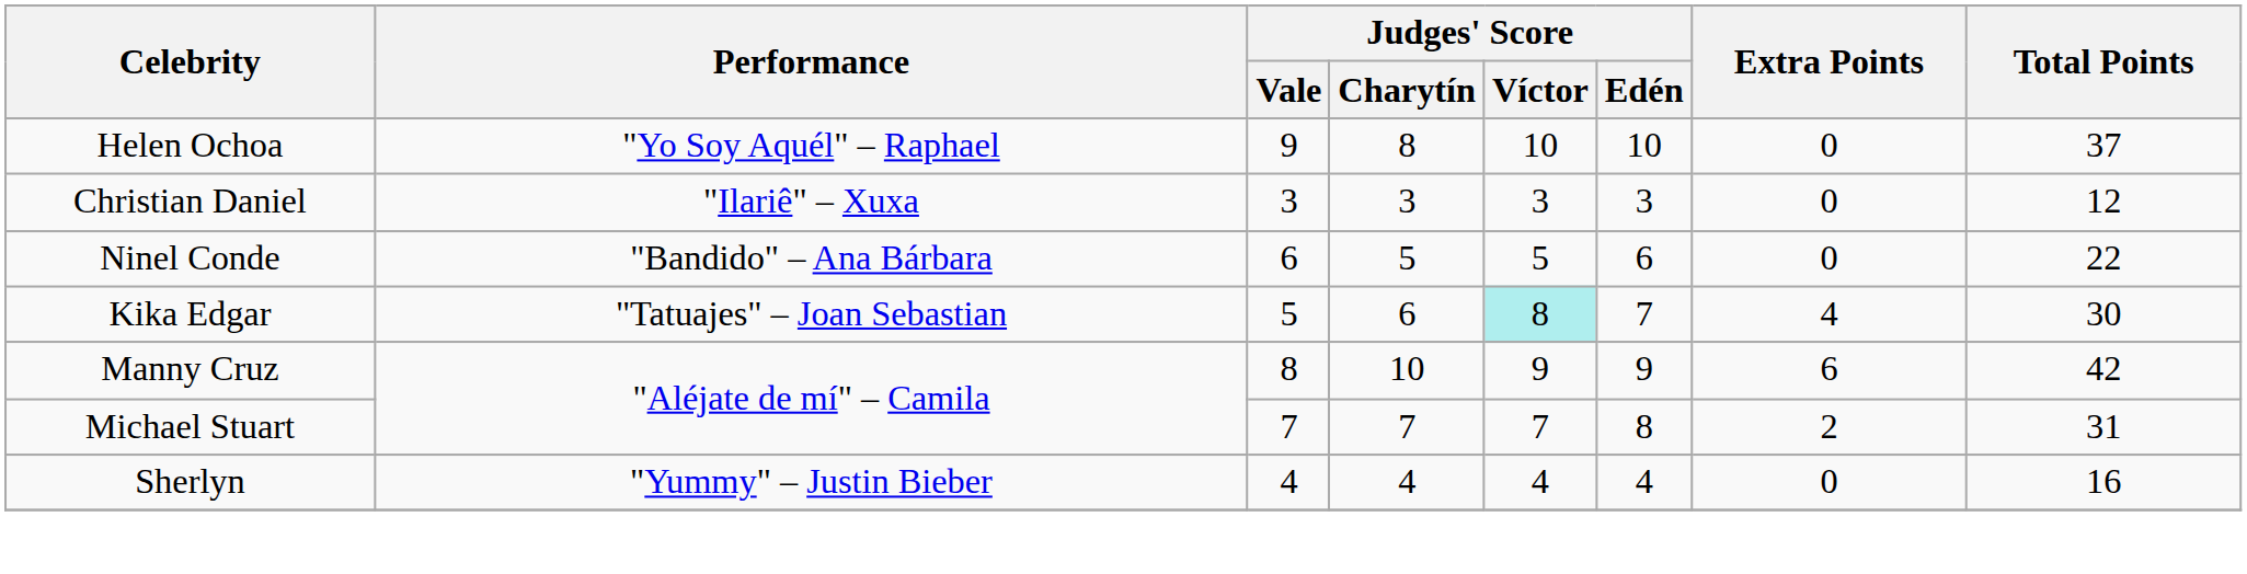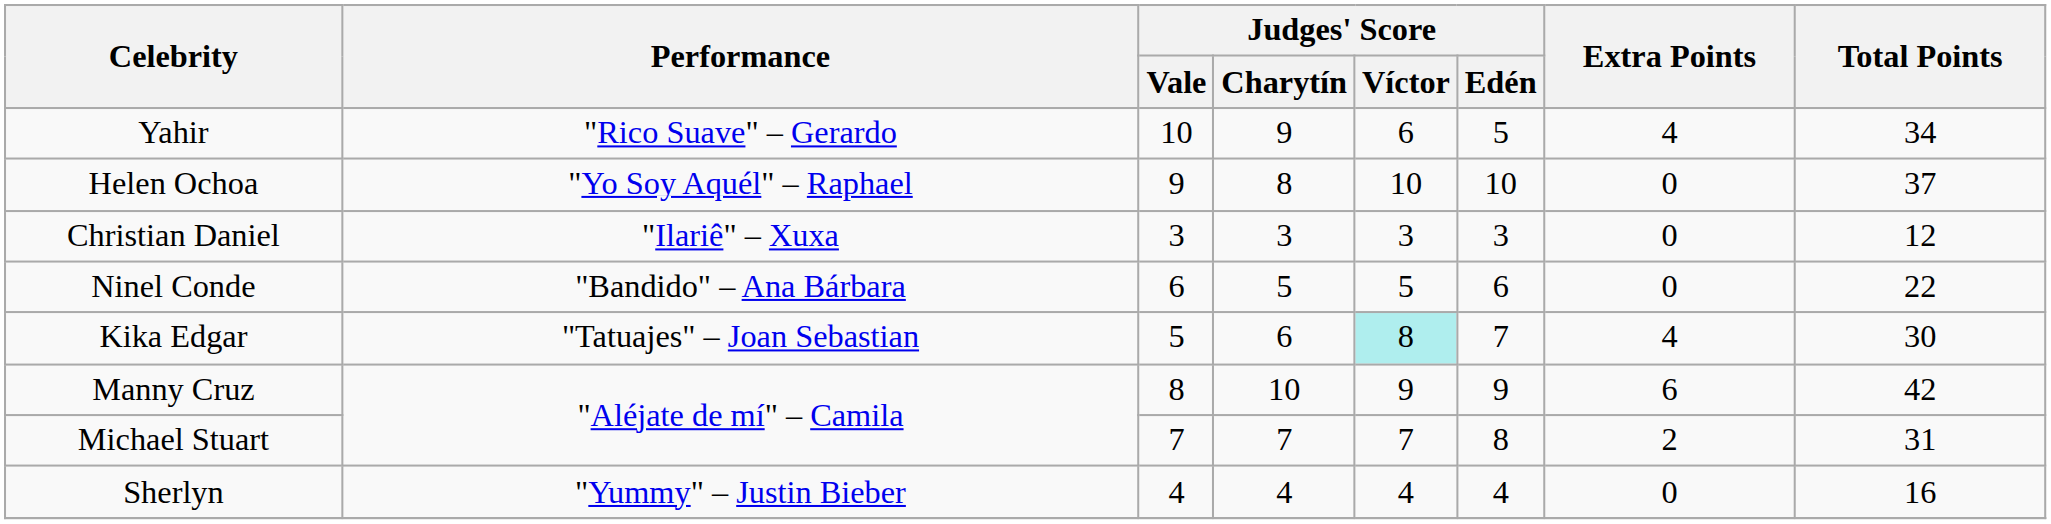 <table class="wikitable" style="text-align:center; width:80%;">
 <tr>
 <th rowspan="2" style="width:20%;">Celebrity</th>
 <th rowspan="2" style="width:50%;">Performance</th>
 <th colspan="4">Judges' Score</th>
 <th rowspan="2" style="width:15%;">Extra Points</th>
 <th rowspan="2" style="width:15%;">Total Points</th>
 </tr>
 <tr>
 <th>Vale</th>
 <th>Charytín</th>
 <th>Víctor</th>
 <th>Edén</th>
+</tr>
+<tr>
+<td>Yahir</td>
+<td>"<a href='#'>Rico Suave</a>" – <a href='#'>Gerardo</a></td>
+<td>10</td>
+<td>9</td>
+<td>6</td>
+<td>5</td>
+<td>4</td>
+<td>34</td>
 </tr>
 <tr>
 <td>Helen Ochoa</td>
 <td>"<a href='#'>Yo Soy Aquél</a>" – <a href='#'>Raphael</a></td>
 <td>9</td>
 <td>8</td>
 <td>10</td>
 <td>10</td>
 <td>0</td>
 <td>37</td>
 </tr>
 <tr>
 <td>Christian Daniel</td>
 <td>"<a href='#'>Ilariê</a>" – <a href='#'>Xuxa</a></td>
 <td>3</td>
 <td>3</td>
 <td>3</td>
 <td>3</td>
 <td>0</td>
 <td><span>12</span></td>
 </tr>
 <tr>
 <td>Ninel Conde</td>
 <td>"Bandido" – <a href='#'>Ana Bárbara</a></td>
 <td>6</td>
 <td>5</td>
 <td>5</td>
 <td>6</td>
 <td>0</td>
 <td>22</td>
 </tr>
 <tr>
 <td>Kika Edgar</td>
 <td>"Tatuajes" – <a href='#'>Joan Sebastian</a></td>
 <td>5</td>
 <td>6</td>
 <td style="background: paleturquoise;">8</td>
 <td>7</td>
 <td>4</td>
 <td>30</td>
 </tr>
 <tr>
 <td>Manny Cruz</td>
 <td rowspan="2">"<a href='#'>Aléjate de mí</a>" – <a href='#'>Camila</a></td>
 <td>8</td>
 <td>10</td>
 <td>9</td>
 <td>9</td>
 <td>6</td>
 <td><span>42</span></td>
 </tr>
 <tr>
 <td>Michael Stuart</td>
 <td>7</td>
 <td>7</td>
 <td>7</td>
 <td>8</td>
 <td>2</td>
 <td>31</td>
 </tr>
 <tr>
 <td>Sherlyn</td>
 <td>"<a href='#'>Yummy</a>" – <a href='#'>Justin Bieber</a></td>
 <td>4</td>
 <td>4</td>
 <td>4</td>
 <td>4</td>
 <td>0</td>
 <td>16</td>
 </tr>
 <tr>
 </tr>
 </table>
